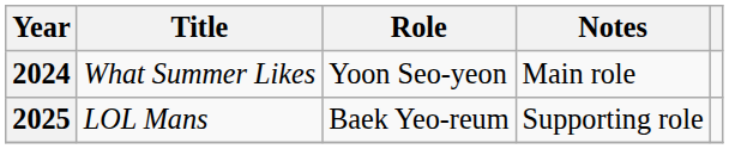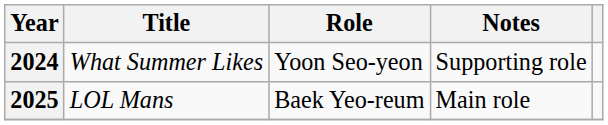 <table class="wikitable  plainrowheaders">
 <tr>
 <th scope="col">Year</th>
 <th scope="col">Title</th>
 <th scope="col">Role</th>
 <th scope="col" class="unsortable">Notes</th>
 <th scope="col" class="unsortable"></th>
 </tr>
 <tr>
 <th scope="row">2024</th>
 <td><em>What Summer Likes</em></td>
 <td>Yoon Seo-yeon</td>
-<td>Main role</td>
+<td>Supporting role</td>
 <td></td>
 </tr>
 <tr>
 <th scope="row">2025</th>
 <td><em>LOL Mans</em></td>
 <td>Baek Yeo-reum</td>
-<td>Supporting role</td>
+<td>Main role</td>
 <td></td>
 </tr>
 <tr>
 </tr>
 </table>
